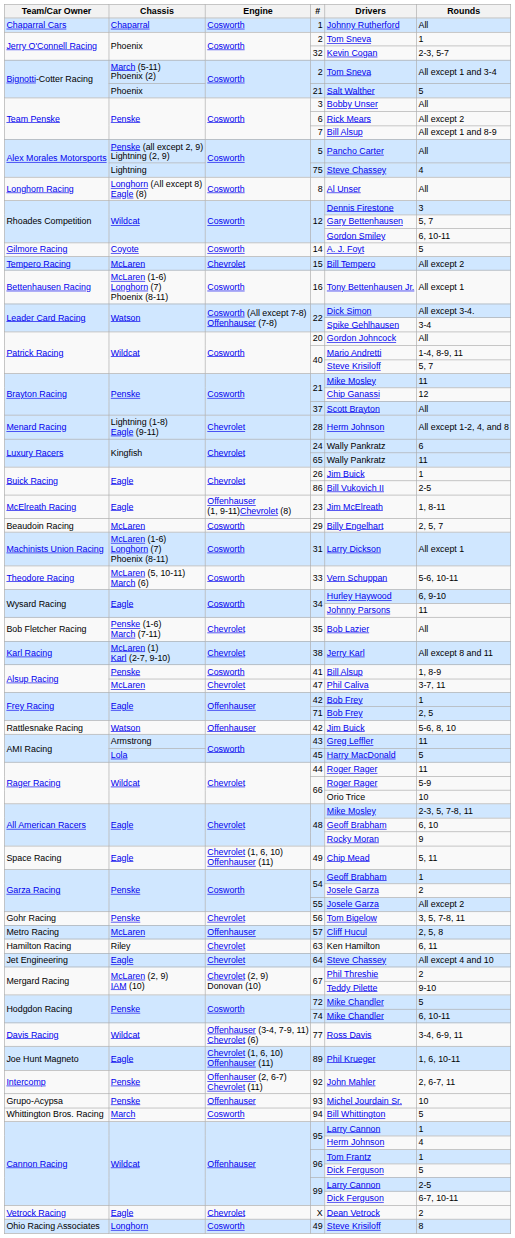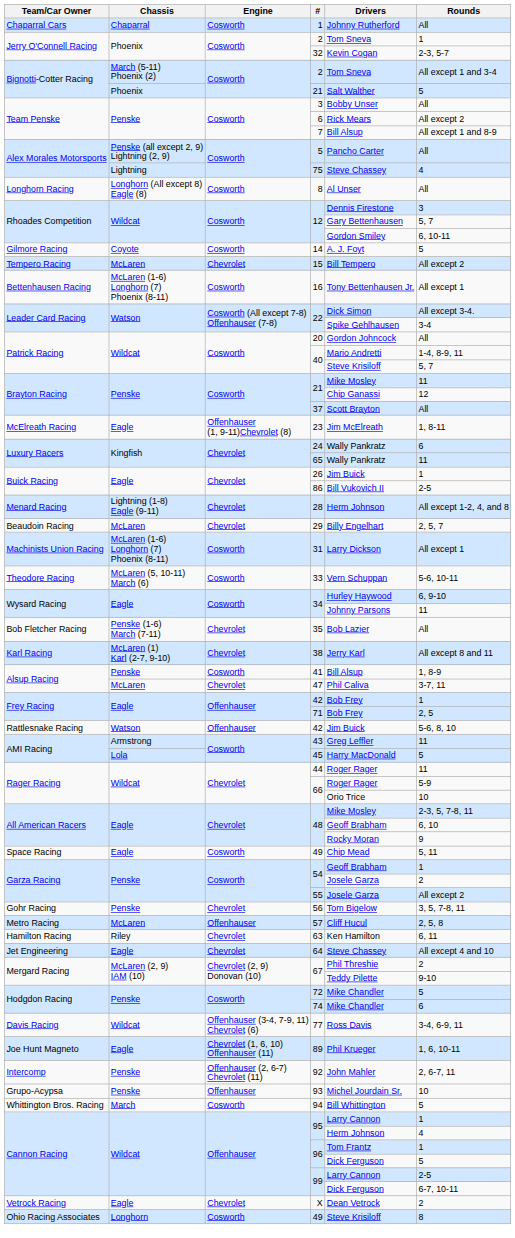 <table class="wikitable" style="font-size: 85%;">
 <tr>
 <th>Team/Car Owner</th>
 <th>Chassis</th>
 <th>Engine</th>
 <th>#</th>
 <th>Drivers</th>
 <th>Rounds</th>
 </tr>
 <tr style="background:#D0E7FF;">
 <td rowspan=1> <a href='#'>Chaparral Cars</a></td>
 <td rowspan=1><a href='#'>Chaparral</a></td>
 <td rowspan=1><a href='#'>Cosworth</a></td>
 <td align="right">1</td>
 <td> <a href='#'>Johnny Rutherford</a></td>
 <td>All</td>
 </tr>
 <tr>
 <td rowspan=2> <a href='#'>Jerry O'Connell Racing</a></td>
 <td rowspan=2>Phoenix</td>
 <td rowspan=2><a href='#'>Cosworth</a></td>
 <td align="right">2</td>
 <td> <a href='#'>Tom Sneva</a></td>
 <td>1</td>
 </tr>
 <tr>
 <td align="right">32</td>
 <td> <a href='#'>Kevin Cogan</a></td>
 <td>2-3, 5-7</td>
 </tr>
 <tr style="background:#D0E7FF;">
 <td rowspan=2> <a href='#'>Bignotti</a>-Cotter Racing</td>
 <td><a href='#'>March</a> (5-11)<br>Phoenix (2)</td>
 <td rowspan=2><a href='#'>Cosworth</a></td>
 <td align="right">2</td>
 <td> <a href='#'>Tom Sneva</a></td>
 <td>All except 1 and 3-4</td>
 </tr>
 <tr style="background:#D0E7FF;">
 <td>Phoenix</td>
 <td align="right">21</td>
 <td> <a href='#'>Salt Walther</a></td>
 <td>5</td>
 </tr>
 <tr>
 <td rowspan=3> <a href='#'>Team Penske</a></td>
 <td rowspan=3><a href='#'>Penske</a></td>
 <td rowspan=3><a href='#'>Cosworth</a></td>
 <td align="right">3</td>
 <td> <a href='#'>Bobby Unser</a></td>
 <td>All</td>
 </tr>
 <tr>
 <td align="right">6</td>
 <td> <a href='#'>Rick Mears</a></td>
 <td>All except 2</td>
 </tr>
 <tr>
 <td align="right">7</td>
 <td> <a href='#'>Bill Alsup</a></td>
 <td>All except 1 and 8-9</td>
 </tr>
 <tr style="background:#D0E7FF;">
 <td rowspan=2> <a href='#'>Alex Morales Motorsports</a></td>
 <td><a href='#'>Penske</a> (all except 2, 9)<br>Lightning (2, 9)</td>
 <td rowspan=2><a href='#'>Cosworth</a></td>
 <td align="right">5</td>
 <td> <a href='#'>Pancho Carter</a></td>
 <td>All</td>
 </tr>
 <tr style="background:#D0E7FF;">
 <td>Lightning</td>
 <td align="right">75</td>
 <td> <a href='#'>Steve Chassey</a></td>
 <td>4</td>
 </tr>
 <tr>
 <td rowspan=1> <a href='#'>Longhorn Racing</a></td>
 <td rowspan=1><a href='#'>Longhorn</a> (All except 8)<br><a href='#'>Eagle</a> (8)</td>
 <td rowspan=1><a href='#'>Cosworth</a></td>
 <td align="right">8</td>
 <td> <a href='#'>Al Unser</a></td>
 <td>All</td>
 </tr>
 <tr style="background:#D0E7FF;">
 <td rowspan="3"> Rhoades Competition</td>
 <td rowspan="3"><a href='#'>Wildcat</a></td>
 <td rowspan="3"><a href='#'>Cosworth</a></td>
 <td rowspan="3" align="right">12</td>
 <td> <a href='#'>Dennis Firestone</a></td>
 <td>3</td>
 </tr>
 <tr>
 <td> <a href='#'>Gary Bettenhausen</a></td>
 <td>5, 7</td>
 </tr>
 <tr>
 <td> <a href='#'>Gordon Smiley</a></td>
 <td>6, 10-11</td>
 </tr>
 <tr>
 <td rowspan="1"> <a href='#'>Gilmore Racing</a></td>
 <td rowspan="1"><a href='#'>Coyote</a></td>
 <td rowspan="1"><a href='#'>Cosworth</a></td>
 <td align="right">14</td>
 <td> <a href='#'>A. J. Foyt</a></td>
 <td>5</td>
 </tr>
 <tr style="background:#D0E7FF;">
 <td rowspan="1"> <a href='#'>Tempero Racing</a></td>
 <td rowspan="1"><a href='#'>McLaren</a></td>
 <td rowspan="1"><a href='#'>Chevrolet</a></td>
 <td align="right">15</td>
 <td> <a href='#'>Bill Tempero</a></td>
 <td>All except 2</td>
 </tr>
 <tr>
 <td rowspan="1"> <a href='#'>Bettenhausen Racing</a></td>
 <td rowspan="1"><a href='#'>McLaren</a> (1-6)<br><a href='#'>Longhorn</a> (7)<br>Phoenix (8-11)</td>
 <td rowspan="1"><a href='#'>Cosworth</a></td>
 <td align="right">16</td>
 <td> <a href='#'>Tony Bettenhausen Jr.</a></td>
 <td>All except 1</td>
 </tr>
 <tr style="background:#D0E7FF;">
 <td rowspan="2"> <a href='#'>Leader Card Racing</a></td>
 <td rowspan="2"><a href='#'>Watson</a></td>
 <td rowspan="2"><a href='#'>Cosworth</a> (All except 7-8)<br><a href='#'>Offenhauser</a> (7-8)</td>
 <td rowspan="2" align="right">22</td>
 <td> <a href='#'>Dick Simon</a></td>
 <td>All except 3-4.</td>
 </tr>
 <tr>
 <td> <a href='#'>Spike Gehlhausen</a></td>
 <td>3-4</td>
 </tr>
 <tr>
 <td rowspan="3"> <a href='#'>Patrick Racing</a></td>
 <td rowspan="3"><a href='#'>Wildcat</a></td>
 <td rowspan="3"><a href='#'>Cosworth</a></td>
 <td align="right">20</td>
 <td> <a href='#'>Gordon Johncock</a></td>
 <td>All</td>
 </tr>
 <tr>
 <td rowspan="2" align="right">40</td>
 <td> <a href='#'>Mario Andretti</a></td>
 <td>1-4, 8-9, 11</td>
 </tr>
 <tr>
 <td> <a href='#'>Steve Krisiloff</a></td>
 <td>5, 7</td>
 </tr>
 <tr style="background:#D0E7FF;">
 <td rowspan="3"> <a href='#'>Brayton Racing</a></td>
 <td rowspan="3"><a href='#'>Penske</a></td>
 <td rowspan="3"><a href='#'>Cosworth</a></td>
 <td rowspan="2" align="right">21</td>
 <td> <a href='#'>Mike Mosley</a></td>
 <td>11</td>
 </tr>
 <tr>
 <td> <a href='#'>Chip Ganassi</a></td>
 <td>12</td>
 </tr>
 <tr style="background:#D0E7FF;">
 <td align="right">37</td>
 <td> <a href='#'>Scott Brayton</a></td>
 <td>All</td>
 </tr>
-<tr style="background:#D0E7FF;">
-<td rowspan=1> <a href='#'>Menard Racing</a></td>
-<td rowspan=1>Lightning (1-8)<br><a href='#'>Eagle</a> (9-11)</td>
-<td rowspan=1><a href='#'>Chevrolet</a></td>
-<td align="right">28</td>
-<td> <a href='#'>Herm Johnson</a></td>
-<td>All except 1-2, 4, and 8</td>
+<tr>
+<td rowspan="1"> <a href='#'>McElreath Racing</a></td>
+<td rowspan="1"><a href='#'>Eagle</a></td>
+<td rowspan="1"><a href='#'>Offenhauser</a><br>(1, 9-11)<a href='#'>Chevrolet</a> (8)</td>
+<td align="right">23</td>
+<td> <a href='#'>Jim McElreath</a></td>
+<td>1, 8-11</td>
 </tr>
 <tr style="background:#D0E7FF;">
 <td rowspan="2"> <a href='#'>Luxury Racers</a></td>
 <td rowspan="2">Kingfish</td>
 <td rowspan="2"><a href='#'>Chevrolet</a></td>
 <td align="right">24</td>
 <td> Wally Pankratz</td>
 <td>6</td>
 </tr>
 <tr style="background:#D0E7FF;">
 <td align="right">65</td>
 <td> Wally Pankratz</td>
 <td>11</td>
 </tr>
 <tr>
 <td rowspan="2"> <a href='#'>Buick Racing</a></td>
 <td rowspan="2"><a href='#'>Eagle</a></td>
 <td rowspan="2"><a href='#'>Chevrolet</a></td>
 <td align="right">26</td>
 <td> <a href='#'>Jim Buick</a></td>
 <td>1</td>
 </tr>
 <tr>
 <td align="right">86</td>
 <td> <a href='#'>Bill Vukovich II</a></td>
 <td>2-5</td>
 </tr>
-<tr>
-<td rowspan="1"> <a href='#'>McElreath Racing</a></td>
-<td rowspan="1"><a href='#'>Eagle</a></td>
-<td rowspan="1"><a href='#'>Offenhauser</a><br>(1, 9-11)<a href='#'>Chevrolet</a> (8)</td>
-<td align="right">23</td>
-<td> <a href='#'>Jim McElreath</a></td>
-<td>1, 8-11</td>
+<tr style="background:#D0E7FF;">
+<td rowspan=1> <a href='#'>Menard Racing</a></td>
+<td rowspan=1>Lightning (1-8)<br><a href='#'>Eagle</a> (9-11)</td>
+<td rowspan=1><a href='#'>Chevrolet</a></td>
+<td align="right">28</td>
+<td> <a href='#'>Herm Johnson</a></td>
+<td>All except 1-2, 4, and 8</td>
 </tr>
 <tr>
 <td rowspan=1> Beaudoin Racing</td>
 <td rowspan=1><a href='#'>McLaren</a></td>
-<td rowspan=1><a href='#'>Cosworth</a></td>
+<td><a href='#'>Chevrolet</a></td>
 <td align="right">29</td>
 <td> <a href='#'>Billy Engelhart</a></td>
 <td>2, 5, 7</td>
 </tr>
 <tr style="background:#D0E7FF;">
 <td rowspan=1> <a href='#'>Machinists Union Racing</a></td>
 <td rowspan="1"><a href='#'>McLaren</a> (1-6)<br><a href='#'>Longhorn</a> (7)<br>Phoenix (8-11)</td>
 <td rowspan=1><a href='#'>Cosworth</a></td>
 <td align="right">31</td>
 <td> <a href='#'>Larry Dickson</a></td>
 <td>All except 1</td>
 </tr>
 <tr>
 <td rowspan=1> <a href='#'>Theodore Racing</a></td>
 <td rowspan=1><a href='#'>McLaren</a> (5, 10-11)<br><a href='#'>March</a> (6)</td>
 <td rowspan=1><a href='#'>Cosworth</a></td>
 <td align="right">33</td>
 <td> <a href='#'>Vern Schuppan</a></td>
 <td>5-6, 10-11</td>
 </tr>
 <tr style="background:#D0E7FF;">
 <td rowspan="2"> Wysard Racing</td>
 <td rowspan="2"><a href='#'>Eagle</a></td>
 <td rowspan="2"><a href='#'>Cosworth</a></td>
 <td rowspan="2" align="right">34</td>
 <td> <a href='#'>Hurley Haywood</a></td>
 <td>6, 9-10</td>
 </tr>
 <tr>
 <td> <a href='#'>Johnny Parsons</a></td>
 <td>11</td>
 </tr>
 <tr>
 <td rowspan="1"> Bob Fletcher Racing</td>
 <td rowspan="1"><a href='#'>Penske</a> (1-6)<br><a href='#'>March</a> (7-11)</td>
 <td rowspan="1"><a href='#'>Chevrolet</a></td>
 <td align="right">35</td>
 <td> <a href='#'>Bob Lazier</a></td>
 <td>All</td>
 </tr>
 <tr style="background:#D0E7FF;">
 <td rowspan="1"> <a href='#'>Karl Racing</a></td>
 <td rowspan="1"><a href='#'>McLaren</a> (1)<br><a href='#'>Karl</a> (2-7, 9-10)</td>
 <td rowspan="1"><a href='#'>Chevrolet</a></td>
 <td align="right">38</td>
 <td> <a href='#'>Jerry Karl</a></td>
 <td>All except 8 and 11</td>
 </tr>
 <tr>
 <td rowspan="2"> <a href='#'>Alsup Racing</a></td>
 <td><a href='#'>Penske</a></td>
 <td><a href='#'>Cosworth</a></td>
 <td align="right">41</td>
 <td> <a href='#'>Bill Alsup</a></td>
 <td>1, 8-9</td>
 </tr>
 <tr>
 <td><a href='#'>McLaren</a></td>
 <td><a href='#'>Chevrolet</a></td>
 <td align="right">47</td>
 <td> <a href='#'>Phil Caliva</a></td>
 <td>3-7, 11</td>
 </tr>
 <tr style="background:#D0E7FF;">
 <td rowspan="2"> <a href='#'>Frey Racing</a></td>
 <td rowspan="2"><a href='#'>Eagle</a></td>
 <td rowspan="2"><a href='#'>Offenhauser</a></td>
 <td align="right">42</td>
 <td> <a href='#'>Bob Frey</a></td>
 <td>1</td>
 </tr>
 <tr style="background:#D0E7FF;">
 <td align="right">71</td>
 <td> <a href='#'>Bob Frey</a></td>
 <td>2, 5</td>
 </tr>
 <tr>
 <td rowspan="1"> Rattlesnake Racing</td>
 <td rowspan="1"><a href='#'>Watson</a></td>
 <td rowspan="1"><a href='#'>Offenhauser</a></td>
 <td align="right">42</td>
 <td> <a href='#'>Jim Buick</a></td>
 <td>5-6, 8, 10</td>
 </tr>
 <tr style="background:#D0E7FF;">
 <td rowspan="2"> AMI Racing</td>
 <td>Armstrong</td>
 <td rowspan="2"><a href='#'>Cosworth</a></td>
 <td align="right">43</td>
 <td> <a href='#'>Greg Leffler</a></td>
 <td>11</td>
 </tr>
 <tr style="background:#D0E7FF;">
 <td><a href='#'>Lola</a></td>
 <td align="right">45</td>
 <td> <a href='#'>Harry MacDonald</a></td>
 <td>5</td>
 </tr>
 <tr>
 <td rowspan="3"> <a href='#'>Rager Racing</a></td>
 <td rowspan="3"><a href='#'>Wildcat</a></td>
 <td rowspan="3"><a href='#'>Chevrolet</a></td>
 <td align="right">44</td>
 <td> <a href='#'>Roger Rager</a></td>
 <td>11</td>
 </tr>
 <tr>
 <td rowspan="2" align="right">66</td>
 <td> <a href='#'>Roger Rager</a></td>
 <td>5-9</td>
 </tr>
 <tr>
 <td> Orio Trice</td>
 <td>10</td>
 </tr>
 <tr style="background:#D0E7FF;">
 <td rowspan="3"> <a href='#'>All American Racers</a></td>
 <td rowspan="3"><a href='#'>Eagle</a></td>
 <td rowspan="3"><a href='#'>Chevrolet</a></td>
 <td rowspan="3" align="right">48</td>
 <td> <a href='#'>Mike Mosley</a></td>
 <td>2-3, 5, 7-8, 11</td>
 </tr>
 <tr>
 <td> <a href='#'>Geoff Brabham</a></td>
 <td>6, 10</td>
 </tr>
 <tr>
 <td> <a href='#'>Rocky Moran</a></td>
 <td>9</td>
 </tr>
 <tr>
 <td rowspan="1"> Space Racing</td>
 <td rowspan="1"><a href='#'>Eagle</a></td>
-<td rowspan="1"><a href='#'>Chevrolet</a> (1, 6, 10)<br><a href='#'>Offenhauser</a> (11)</td>
+<td rowspan="1"><a href='#'>Cosworth</a></td>
 <td align="right">49</td>
 <td> <a href='#'>Chip Mead</a></td>
 <td>5, 11</td>
 </tr>
 <tr style="background:#D0E7FF;">
 <td rowspan="3"> <a href='#'>Garza Racing</a></td>
 <td rowspan="3"><a href='#'>Penske</a></td>
 <td rowspan="3"><a href='#'>Cosworth</a></td>
 <td rowspan="2" align="right">54</td>
 <td> <a href='#'>Geoff Brabham</a></td>
 <td>1</td>
 </tr>
 <tr>
 <td> <a href='#'>Josele Garza</a></td>
 <td>2</td>
 </tr>
 <tr style="background:#D0E7FF;">
 <td align="right">55</td>
 <td> <a href='#'>Josele Garza</a></td>
 <td>All except 2</td>
 </tr>
 <tr>
 <td> Gohr Racing</td>
 <td rowspan="1"><a href='#'>Penske</a></td>
 <td rowspan="1"><a href='#'>Chevrolet</a></td>
 <td align="right">56</td>
 <td> <a href='#'>Tom Bigelow</a></td>
 <td>3, 5, 7-8, 11</td>
 </tr>
 <tr style="background:#D0E7FF;">
 <td> Metro Racing</td>
 <td rowspan="1"><a href='#'>McLaren</a></td>
 <td rowspan="1"><a href='#'>Offenhauser</a></td>
 <td align="right">57</td>
 <td> <a href='#'>Cliff Hucul</a></td>
 <td>2, 5, 8</td>
 </tr>
 <tr>
 <td> Hamilton Racing</td>
 <td rowspan="1">Riley</td>
 <td rowspan="1"><a href='#'>Chevrolet</a></td>
 <td align="right">63</td>
 <td> Ken Hamilton</td>
 <td>6, 11</td>
 </tr>
 <tr style="background:#D0E7FF;">
 <td> Jet Engineering</td>
 <td rowspan="1"><a href='#'>Eagle</a></td>
 <td rowspan="1"><a href='#'>Chevrolet</a></td>
 <td align="right">64</td>
 <td> <a href='#'>Steve Chassey</a></td>
 <td>All except 4 and 10</td>
 </tr>
 <tr>
 <td rowspan="2"> Mergard Racing</td>
 <td rowspan="2"><a href='#'>McLaren</a> (2, 9)<br><a href='#'>IAM</a> (10)</td>
 <td rowspan="2"><a href='#'>Chevrolet</a> (2, 9)<br>Donovan (10)</td>
 <td rowspan="2">67</td>
 <td> <a href='#'>Phil Threshie</a></td>
 <td>2</td>
 </tr>
 <tr>
 <td> <a href='#'>Teddy Pilette</a></td>
 <td>9-10</td>
 </tr>
 <tr style="background:#D0E7FF;">
 <td rowspan="2"> Hodgdon Racing</td>
 <td rowspan="2"><a href='#'>Penske</a></td>
 <td rowspan="2"><a href='#'>Cosworth</a></td>
 <td align="right">72</td>
 <td> <a href='#'>Mike Chandler</a></td>
 <td>5</td>
 </tr>
 <tr style="background:#D0E7FF;">
 <td align="right">74</td>
 <td> <a href='#'>Mike Chandler</a></td>
-<td>6, 10-11</td>
+<td>6</td>
 </tr>
 <tr>
 <td> <a href='#'>Davis Racing</a></td>
 <td rowspan="1"><a href='#'>Wildcat</a></td>
 <td rowspan="1"><a href='#'>Offenhauser</a> (3-4, 7-9, 11)<br><a href='#'>Chevrolet</a> (6)</td>
 <td align="right">77</td>
 <td> <a href='#'>Ross Davis</a></td>
 <td>3-4, 6-9, 11</td>
 </tr>
 <tr style="background:#D0E7FF;">
 <td> Joe Hunt Magneto</td>
 <td rowspan="1"><a href='#'>Eagle</a></td>
 <td rowspan="1"><a href='#'>Chevrolet</a> (1, 6, 10)<br><a href='#'>Offenhauser</a> (11)</td>
 <td align="right">89</td>
 <td> <a href='#'>Phil Krueger</a></td>
 <td>1, 6, 10-11</td>
 </tr>
 <tr>
 <td> <a href='#'>Intercomp</a></td>
 <td rowspan="1"><a href='#'>Penske</a></td>
 <td rowspan="1"><a href='#'>Offenhauser</a> (2, 6-7)<br><a href='#'>Chevrolet</a> (11)</td>
 <td align="right">92</td>
 <td> <a href='#'>John Mahler</a></td>
 <td>2, 6-7, 11</td>
 </tr>
 <tr>
 <td> Grupo-Acypsa</td>
 <td><a href='#'>Penske</a></td>
 <td><a href='#'>Offenhauser</a></td>
 <td>93</td>
 <td> <a href='#'>Michel Jourdain Sr.</a></td>
 <td>10</td>
 </tr>
 <tr>
 <td> Whittington Bros. Racing</td>
 <td rowspan="1"><a href='#'>March</a></td>
 <td rowspan="1"><a href='#'>Cosworth</a></td>
 <td align="right">94</td>
 <td> <a href='#'>Bill Whittington</a></td>
 <td>5</td>
 </tr>
 <tr style="background:#D0E7FF;">
 <td rowspan="6"> <a href='#'>Cannon Racing</a></td>
 <td rowspan="6"><a href='#'>Wildcat</a></td>
 <td rowspan="6"><a href='#'>Offenhauser</a></td>
 <td rowspan="2" align="right">95</td>
 <td> <a href='#'>Larry Cannon</a></td>
 <td>1</td>
 </tr>
 <tr>
 <td> <a href='#'>Herm Johnson</a></td>
 <td>4</td>
 </tr>
 <tr style="background:#D0E7FF;">
 <td rowspan="2" align="right">96</td>
 <td> <a href='#'>Tom Frantz</a></td>
 <td>1</td>
 </tr>
 <tr>
 <td> <a href='#'>Dick Ferguson</a></td>
 <td>5</td>
 </tr>
 <tr style="background:#D0E7FF;">
 <td rowspan="2" align="right">99</td>
 <td> <a href='#'>Larry Cannon</a></td>
 <td>2-5</td>
 </tr>
 <tr>
 <td> <a href='#'>Dick Ferguson</a></td>
 <td>6-7, 10-11</td>
 </tr>
 <tr>
 <td> <a href='#'>Vetrock Racing</a></td>
 <td rowspan="1"><a href='#'>Eagle</a></td>
 <td rowspan="1"><a href='#'>Chevrolet</a></td>
 <td align="right">X</td>
 <td> <a href='#'>Dean Vetrock</a></td>
 <td>2</td>
 </tr>
 <tr style="background:#D0E7FF;">
 <td> Ohio Racing Associates</td>
 <td rowspan="1"><a href='#'>Longhorn</a></td>
 <td rowspan="1"><a href='#'>Cosworth</a></td>
 <td align="right">49</td>
 <td> <a href='#'>Steve Krisiloff</a></td>
 <td>8</td>
 </tr>
 </table>
